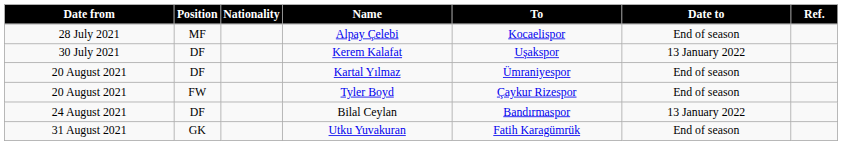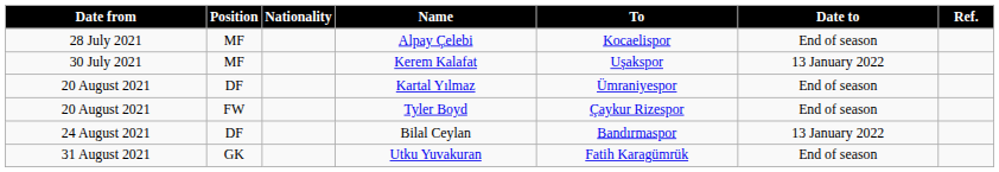 <table class="wikitable" style="text-align:center; font-size:90%; ">
 <tr>
 <th style="background:#000000; color:white; width:200px;">Date from</th>
 <th style="background:#000000; color:white; width:50px;">Position</th>
 <th style="background:#000000; color:white; width:50px;">Nationality</th>
 <th style="background:#000000; color:white; width:200px;">Name</th>
 <th style="background:#000000; color:white; width:200px;">To</th>
 <th style="background:#000000; color:white; width:200px;">Date to</th>
 <th style="background:#000000; color:white; width:50px;">Ref.</th>
 </tr>
 <tr>
 <td>28 July 2021</td>
 <td>MF</td>
 <td></td>
 <td><a href='#'>Alpay Çelebi</a></td>
 <td><a href='#'>Kocaelispor</a></td>
 <td>End of season</td>
 <td></td>
 </tr>
 <tr>
 <td>30 July 2021</td>
-<td>DF</td>
+<td>MF</td>
 <td></td>
 <td><a href='#'>Kerem Kalafat</a></td>
 <td><a href='#'>Uşakspor</a></td>
 <td>13 January 2022</td>
 <td></td>
 </tr>
 <tr>
 <td>20 August 2021</td>
 <td>DF</td>
 <td></td>
 <td><a href='#'>Kartal Yılmaz</a></td>
 <td><a href='#'>Ümraniyespor</a></td>
 <td>End of season</td>
 <td></td>
 </tr>
 <tr>
 <td>20 August 2021</td>
 <td>FW</td>
 <td></td>
 <td><a href='#'>Tyler Boyd</a></td>
 <td><a href='#'>Çaykur Rizespor</a></td>
 <td>End of season</td>
 <td></td>
 </tr>
 <tr>
 <td>24 August 2021</td>
 <td>DF</td>
 <td></td>
 <td>Bilal Ceylan</td>
 <td><a href='#'>Bandırmaspor</a></td>
 <td>13 January 2022</td>
 <td></td>
 </tr>
 <tr>
 <td>31 August 2021</td>
 <td>GK</td>
 <td></td>
 <td><a href='#'>Utku Yuvakuran</a></td>
 <td><a href='#'>Fatih Karagümrük</a></td>
 <td>End of season</td>
 <td></td>
 </tr>
 </table>
